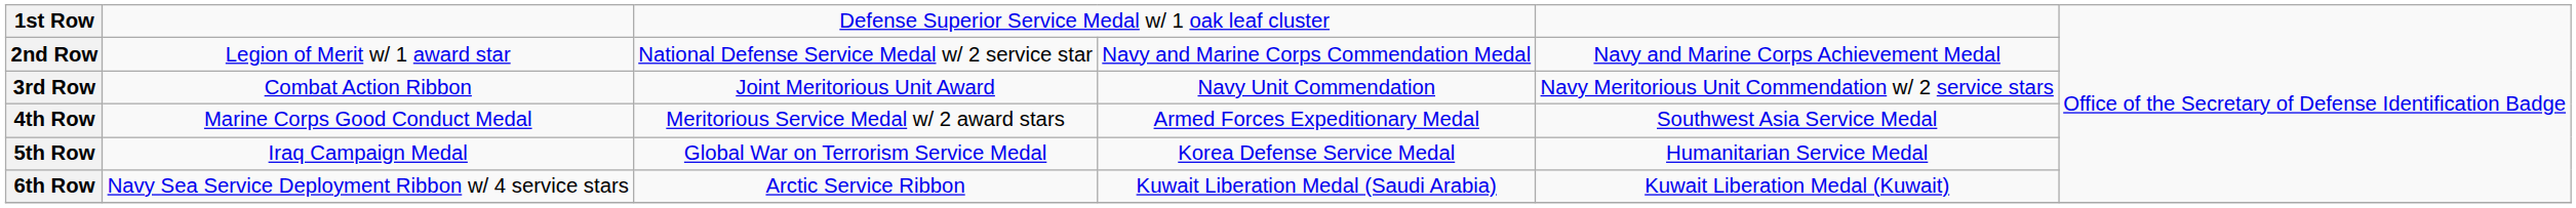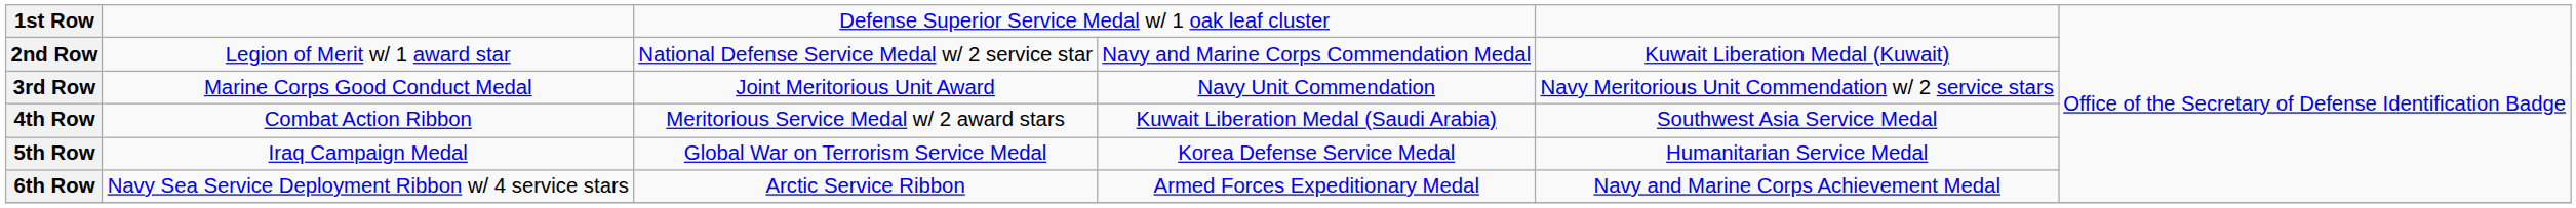 <table class="wikitable" style="margin:1em auto; text-align:center;">
 <tr>
 <th>1st Row</th>
 <td></td>
 <td colspan="2"><a href='#'>Defense Superior Service Medal</a> w/ 1 <a href='#'>oak leaf cluster</a></td>
 <td></td>
 <td rowspan="6" align="center"><a href='#'>Office of the Secretary of Defense Identification Badge</a></td>
 </tr>
 <tr>
 <th>2nd Row</th>
 <td><a href='#'>Legion of Merit</a> w/ 1 <a href='#'>award star</a></td>
 <td><a href='#'>National Defense Service Medal</a> w/ 2 service star</td>
 <td><a href='#'>Navy and Marine Corps Commendation Medal</a></td>
-<td><a href='#'>Navy and Marine Corps Achievement Medal</a></td>
+<td><a href='#'>Kuwait Liberation Medal (Kuwait)</a></td>
 </tr>
 <tr>
 <th>3rd Row</th>
-<td><a href='#'>Combat Action Ribbon</a></td>
+<td><a href='#'>Marine Corps Good Conduct Medal</a></td>
 <td><a href='#'>Joint Meritorious Unit Award</a></td>
 <td><a href='#'>Navy Unit Commendation</a></td>
 <td><a href='#'>Navy Meritorious Unit Commendation</a> w/ 2 <a href='#'>service stars</a></td>
 </tr>
 <tr>
 <th>4th Row</th>
-<td><a href='#'>Marine Corps Good Conduct Medal</a></td>
+<td><a href='#'>Combat Action Ribbon</a></td>
 <td><a href='#'>Meritorious Service Medal</a> w/ 2 award stars</td>
-<td><a href='#'>Armed Forces Expeditionary Medal</a></td>
+<td><a href='#'>Kuwait Liberation Medal (Saudi Arabia)</a></td>
 <td><a href='#'>Southwest Asia Service Medal</a></td>
 </tr>
 <tr>
 <th>5th Row</th>
 <td><a href='#'>Iraq Campaign Medal</a></td>
 <td><a href='#'>Global War on Terrorism Service Medal</a></td>
 <td><a href='#'>Korea Defense Service Medal</a></td>
 <td><a href='#'>Humanitarian Service Medal</a></td>
 </tr>
 <tr>
 <th>6th Row</th>
 <td><a href='#'>Navy Sea Service Deployment Ribbon</a> w/ 4 service stars</td>
 <td><a href='#'>Arctic Service Ribbon</a></td>
-<td><a href='#'>Kuwait Liberation Medal (Saudi Arabia)</a></td>
-<td><a href='#'>Kuwait Liberation Medal (Kuwait)</a></td>
+<td><a href='#'>Armed Forces Expeditionary Medal</a></td>
+<td><a href='#'>Navy and Marine Corps Achievement Medal</a></td>
 </tr>
 <tr>
 </tr>
 </table>
